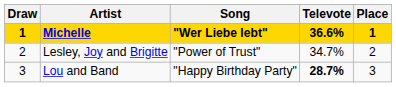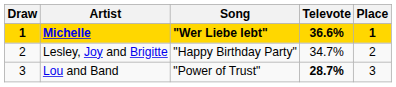 <table class="sortable wikitable" style="margin: 1em auto 1em auto; text-align:center">
 <tr>
 <th>Draw</th>
 <th>Artist</th>
 <th>Song</th>
 <th>Televote</th>
 <th>Place</th>
 </tr>
 <tr style="font-weight:bold; background:gold;">
 <td>1</td>
 <td align="left"><a href='#'>Michelle</a></td>
 <td align="left">"Wer Liebe lebt"</td>
 <td>36.6%</td>
 <td>1</td>
 </tr>
 <tr>
 <td>2</td>
 <td align="left">Lesley, <a href='#'>Joy</a> and <a href='#'>Brigitte</a></td>
-<td align="left">"Power of Trust"</td>
+<td align="left">"Happy Birthday Party"</td>
 <td>34.7%</td>
 <td>2</td>
 </tr>
 <tr>
 <td>3</td>
 <td align="left"><a href='#'>Lou</a> and Band</td>
-<td align="left">"Happy Birthday Party"</td>
+<td align="left">"Power of Trust"</td>
 <td><strong>28.7%</strong></td>
 <td>3</td>
 </tr>
 </table>
